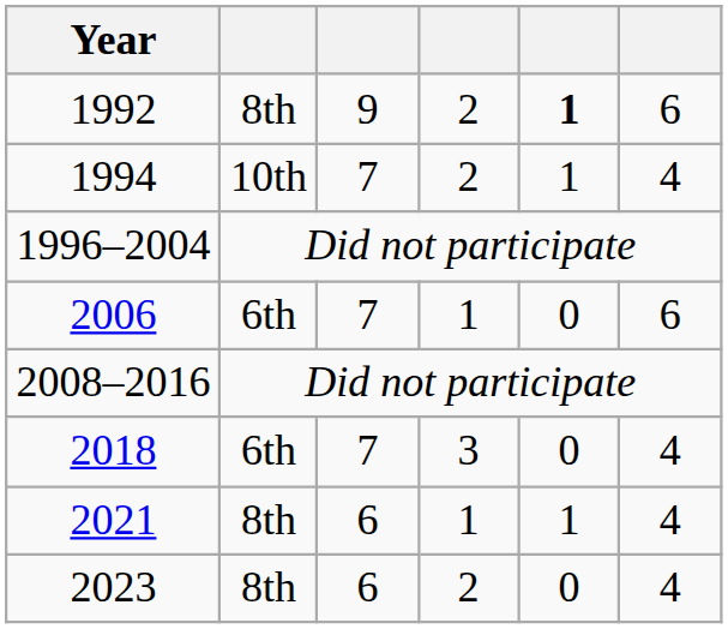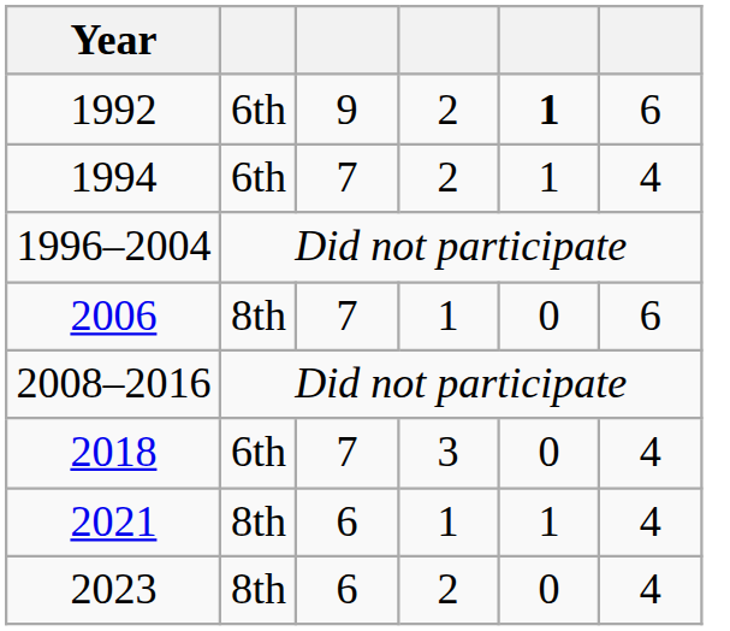 <table class="wikitable" style="text-align:center">
 <tr>
 <th>Year</th>
 <th></th>
 <th width=30></th>
 <th width=30></th>
 <th width=30></th>
 <th width=30></th>
 </tr>
 <tr>
 <td> 1992</td>
-<td>8th</td>
+<td>6th</td>
 <td>9</td>
 <td>2</td>
 <td><strong>1</strong></td>
 <td>6</td>
 </tr>
 <tr>
 <td> 1994</td>
-<td>10th</td>
+<td>6th</td>
 <td>7</td>
 <td>2</td>
 <td>1</td>
 <td>4</td>
 </tr>
 <tr>
 <td>1996–2004</td>
 <td colspan=6><em>Did not participate</em></td>
 </tr>
 <tr>
 <td> <a href='#'>2006</a></td>
-<td>6th</td>
+<td>8th</td>
 <td>7</td>
 <td>1</td>
 <td>0</td>
 <td>6</td>
 </tr>
 <tr>
 <td>2008–2016</td>
 <td colspan=6><em>Did not participate</em></td>
 </tr>
 <tr>
 <td> <a href='#'>2018</a></td>
 <td>6th</td>
 <td>7</td>
 <td>3</td>
 <td>0</td>
 <td>4</td>
 </tr>
 <tr>
 <td> <a href='#'>2021</a></td>
 <td>8th</td>
 <td>6</td>
 <td>1</td>
 <td>1</td>
 <td>4</td>
 </tr>
 <tr>
 <td> 2023</td>
 <td>8th</td>
 <td>6</td>
 <td>2</td>
 <td>0</td>
 <td>4</td>
 </tr>
 </table>
